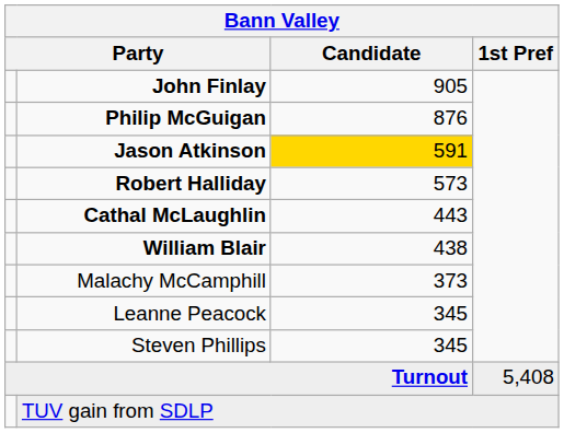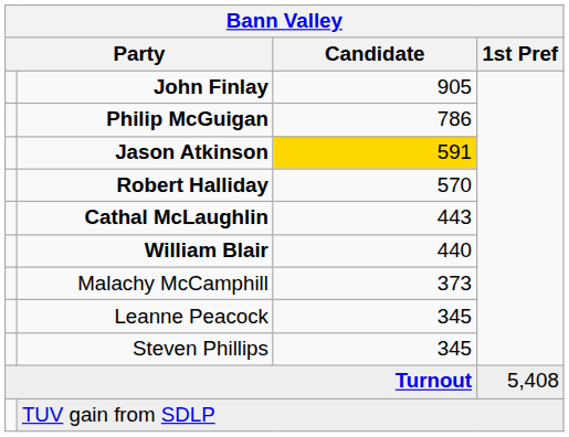 <table class="wikitable">
 <tr>
 <th colspan="4" align="center"><a href='#'>Bann Valley</a></th>
 </tr>
 <tr>
 <th colspan="2" align="center" width=200>Party</th>
 <th width=150>Candidate</th>
 <th width=60>1st Pref</th>
 </tr>
 <tr>
 <td></td>
 <td align="right"><strong>John Finlay</strong></td>
 <td align="right">905</td>
 </tr>
 <tr>
 <td></td>
 <td align="right"><strong>Philip McGuigan</strong></td>
-<td align="right">876</td>
+<td align="right">786</td>
 </tr>
 <tr>
 <td></td>
 <td align="right"><strong>Jason Atkinson</strong></td>
 <td align="right" style="background: gold;">591</td>
 </tr>
 <tr>
 <td></td>
 <td align="right"><strong>Robert Halliday</strong></td>
-<td align="right">573</td>
+<td align="right">570</td>
 </tr>
 <tr>
 <td></td>
 <td align="right"><strong>Cathal McLaughlin</strong></td>
 <td align="right">443</td>
 </tr>
 <tr>
 <td></td>
 <td align="right"><strong>William Blair</strong></td>
-<td align="right">438</td>
+<td align="right">440</td>
 </tr>
 <tr>
 <td></td>
 <td align="right">Malachy McCamphill</td>
 <td align="right">373</td>
 </tr>
 <tr>
 <td></td>
 <td align="right">Leanne Peacock</td>
 <td align="right">345</td>
 </tr>
 <tr>
 <td></td>
 <td align="right">Steven Phillips</td>
 <td align="right">345</td>
 </tr>
 <tr bgcolor="EEEEEE">
 <td colspan=3 align="right"><strong><a href='#'>Turnout</a></strong></td>
 <td align="right">5,408</td>
 </tr>
 <tr>
 <td bgcolor=></td>
 <td colspan=3 bgcolor="EEEEEE"><a href='#'>TUV</a> gain from <a href='#'>SDLP</a></td>
 </tr>
 </table>
